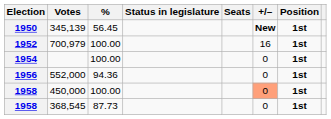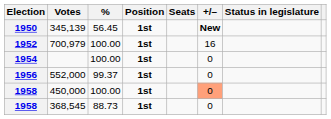 <table class="wikitable" style="text-align:center">
 <tr>
 <th>Election</th>
 <th scope="col">Votes</th>
 <th scope="col">%</th>
-<th>Status in legislature</th>
+<th>Position</th>
 <th scope="col">Seats</th>
 <th>+/–</th>
-<th>Position</th>
+<th>Status in legislature</th>
 <th></th>
 </tr>
 <tr>
 <th><a href='#'>1950</a></th>
 <td>345,139</td>
 <td>56.45</td>
-<td></td>
+<td> <strong>1st</strong></td>
 <td></td>
 <td><strong>New</strong></td>
-<td> <strong>1st</strong></td>
+<td></td>
 <td></td>
 </tr>
 <tr>
 <th><a href='#'>1952</a></th>
 <td>700,979</td>
 <td>100.00</td>
-<td></td>
+<td> <strong>1st</strong></td>
 <td></td>
 <td> 16</td>
-<td> <strong>1st</strong></td>
+<td></td>
 <td></td>
 </tr>
 <tr>
 <th><a href='#'>1954</a></th>
 <td></td>
 <td>100.00</td>
-<td></td>
+<td> <strong>1st</strong></td>
 <td></td>
 <td> 0</td>
-<td> <strong>1st</strong></td>
+<td></td>
 <td></td>
 </tr>
 <tr>
 <th><a href='#'>1956</a></th>
 <td>552,000</td>
-<td>94.36</td>
-<td></td>
+<td>99.37</td>
+<td> <strong>1st</strong></td>
 <td></td>
 <td> 0</td>
-<td> <strong>1st</strong></td>
+<td></td>
 <td></td>
 </tr>
 <tr>
 <th><a href='#'>1958</a></th>
 <td>450,000</td>
 <td>100.00</td>
-<td></td>
+<td> <strong>1st</strong></td>
 <td></td>
 <td style="background: lightsalmon;"> 0</td>
-<td> <strong>1st</strong></td>
+<td></td>
 <td></td>
 </tr>
 <tr>
 <th><a href='#'>1958</a></th>
 <td>368,545</td>
-<td>87.73</td>
-<td></td>
+<td>88.73</td>
+<td> <strong>1st</strong></td>
 <td></td>
 <td> 0</td>
-<td> <strong>1st</strong></td>
+<td></td>
 <td></td>
 </tr>
 </table>
